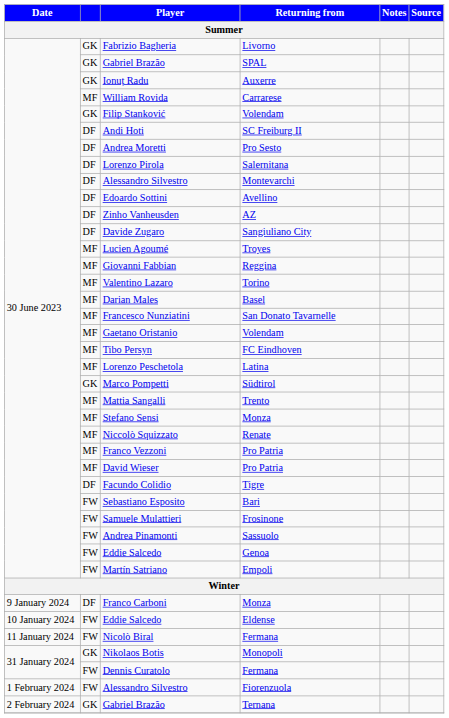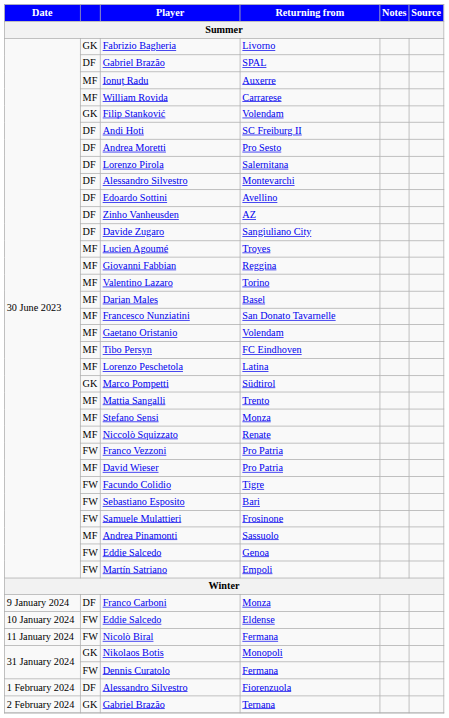 <table class="wikitable sortable" style="font-size:90%;">
 <tr>
 <th style="background:#0000FF; color:white; width:100px;">Date</th>
 <th style="background:#0000FF; color:white; width:20px;"></th>
 <th style="background:#0000FF; color:white; width:190px;">Player</th>
 <th style="background:#0000FF; color:white; width:190px;">Returning from</th>
 <th style="background:#0000FF; color:white; width:20px;" class="unsortable">Notes</th>
 <th style="background:#0000FF; color:white; width:20px;" class="unsortable">Source</th>
 </tr>
 <tr>
 <th colspan=7>Summer</th>
 </tr>
 <tr>
 <td rowspan="32">30 June 2023</td>
 <td>GK</td>
 <td> <a href='#'>Fabrizio Bagheria</a></td>
 <td> <a href='#'>Livorno</a></td>
 <td></td>
 <td></td>
 </tr>
 <tr>
-<td>GK</td>
+<td>DF</td>
 <td> <a href='#'>Gabriel Brazão</a></td>
 <td> <a href='#'>SPAL</a></td>
 <td></td>
 <td></td>
 </tr>
 <tr>
-<td>GK</td>
+<td>MF</td>
 <td> <a href='#'>Ionuț Radu</a></td>
 <td> <a href='#'>Auxerre</a></td>
 <td></td>
 <td></td>
 </tr>
 <tr>
 <td>MF</td>
 <td> <a href='#'>William Rovida</a></td>
 <td> <a href='#'>Carrarese</a></td>
 <td></td>
 <td></td>
 </tr>
 <tr>
 <td>GK</td>
 <td> <a href='#'>Filip Stanković</a></td>
 <td> <a href='#'>Volendam</a></td>
 <td></td>
 <td></td>
 </tr>
 <tr>
 <td>DF</td>
 <td> <a href='#'>Andi Hoti</a></td>
 <td> <a href='#'>SC Freiburg II</a></td>
 <td></td>
 <td></td>
 </tr>
 <tr>
 <td>DF</td>
 <td> <a href='#'>Andrea Moretti</a></td>
 <td> <a href='#'>Pro Sesto</a></td>
 <td></td>
 <td></td>
 </tr>
 <tr>
 <td>DF</td>
 <td> <a href='#'>Lorenzo Pirola</a></td>
 <td> <a href='#'>Salernitana</a></td>
 <td></td>
 <td></td>
 </tr>
 <tr>
 <td>DF</td>
 <td> <a href='#'>Alessandro Silvestro</a></td>
 <td> <a href='#'>Montevarchi</a></td>
 <td></td>
 <td></td>
 </tr>
 <tr>
 <td>DF</td>
 <td> <a href='#'>Edoardo Sottini</a></td>
 <td> <a href='#'>Avellino</a></td>
 <td></td>
 <td></td>
 </tr>
 <tr>
 <td>DF</td>
 <td> <a href='#'>Zinho Vanheusden</a></td>
 <td> <a href='#'>AZ</a></td>
 <td></td>
 <td></td>
 </tr>
 <tr>
 <td>DF</td>
 <td> <a href='#'>Davide Zugaro</a></td>
 <td> <a href='#'>Sangiuliano City</a></td>
 <td></td>
 <td></td>
 </tr>
 <tr>
 <td>MF</td>
 <td> <a href='#'>Lucien Agoumé</a></td>
 <td> <a href='#'>Troyes</a></td>
 <td></td>
 <td></td>
 </tr>
 <tr>
 <td>MF</td>
 <td> <a href='#'>Giovanni Fabbian</a></td>
 <td> <a href='#'>Reggina</a></td>
 <td></td>
 <td></td>
 </tr>
 <tr>
 <td>MF</td>
 <td> <a href='#'>Valentino Lazaro</a></td>
 <td> <a href='#'>Torino</a></td>
 <td></td>
 <td></td>
 </tr>
 <tr>
 <td>MF</td>
 <td> <a href='#'>Darian Males</a></td>
 <td> <a href='#'>Basel</a></td>
 <td></td>
 <td></td>
 </tr>
 <tr>
 <td>MF</td>
 <td> <a href='#'>Francesco Nunziatini</a></td>
 <td> <a href='#'>San Donato Tavarnelle</a></td>
 <td></td>
 <td></td>
 </tr>
 <tr>
 <td>MF</td>
 <td> <a href='#'>Gaetano Oristanio</a></td>
 <td> <a href='#'>Volendam</a></td>
 <td></td>
 <td></td>
 </tr>
 <tr>
 <td>MF</td>
 <td> <a href='#'>Tibo Persyn</a></td>
 <td> <a href='#'>FC Eindhoven</a></td>
 <td></td>
 <td></td>
 </tr>
 <tr>
 <td>MF</td>
 <td> <a href='#'>Lorenzo Peschetola</a></td>
 <td> <a href='#'>Latina</a></td>
 <td></td>
 <td></td>
 </tr>
 <tr>
 <td>GK</td>
 <td> <a href='#'>Marco Pompetti</a></td>
 <td> <a href='#'>Südtirol</a></td>
 <td></td>
 <td></td>
 </tr>
 <tr>
 <td>MF</td>
 <td> <a href='#'>Mattia Sangalli</a></td>
 <td> <a href='#'>Trento</a></td>
 <td></td>
 <td></td>
 </tr>
 <tr>
 <td>MF</td>
 <td> <a href='#'>Stefano Sensi</a></td>
 <td> <a href='#'>Monza</a></td>
 <td></td>
 <td></td>
 </tr>
 <tr>
 <td>MF</td>
 <td> <a href='#'>Niccolò Squizzato</a></td>
 <td> <a href='#'>Renate</a></td>
 <td></td>
 <td></td>
 </tr>
 <tr>
-<td>MF</td>
+<td>FW</td>
 <td> <a href='#'>Franco Vezzoni</a></td>
 <td> <a href='#'>Pro Patria</a></td>
 <td></td>
 <td></td>
 </tr>
 <tr>
 <td>MF</td>
 <td> <a href='#'>David Wieser</a></td>
 <td> <a href='#'>Pro Patria</a></td>
 <td></td>
 <td></td>
 </tr>
 <tr>
-<td>DF</td>
+<td>FW</td>
 <td> <a href='#'>Facundo Colidio</a></td>
 <td> <a href='#'>Tigre</a></td>
 <td></td>
 <td></td>
 </tr>
 <tr>
 <td>FW</td>
 <td> <a href='#'>Sebastiano Esposito</a></td>
 <td> <a href='#'>Bari</a></td>
 <td></td>
 <td></td>
 </tr>
 <tr>
 <td>FW</td>
 <td> <a href='#'>Samuele Mulattieri</a></td>
 <td> <a href='#'>Frosinone</a></td>
 <td></td>
 <td></td>
 </tr>
 <tr>
-<td>FW</td>
+<td>MF</td>
 <td> <a href='#'>Andrea Pinamonti</a></td>
 <td> <a href='#'>Sassuolo</a></td>
 <td></td>
 <td></td>
 </tr>
 <tr>
 <td>FW</td>
 <td> <a href='#'>Eddie Salcedo</a></td>
 <td> <a href='#'>Genoa</a></td>
 <td></td>
 <td></td>
 </tr>
 <tr>
 <td>FW</td>
 <td> <a href='#'>Martín Satriano</a></td>
 <td> <a href='#'>Empoli</a></td>
 <td></td>
 <td></td>
 </tr>
 <tr>
 <th colspan=7>Winter</th>
 </tr>
 <tr>
 <td>9 January 2024</td>
 <td>DF</td>
 <td> <a href='#'>Franco Carboni</a></td>
 <td> <a href='#'>Monza</a></td>
 <td></td>
 <td></td>
 </tr>
 <tr>
 <td>10 January 2024</td>
 <td>FW</td>
 <td> <a href='#'>Eddie Salcedo</a></td>
 <td> <a href='#'>Eldense</a></td>
 <td></td>
 <td></td>
 </tr>
 <tr>
 <td>11 January 2024</td>
 <td>FW</td>
 <td> <a href='#'>Nicolò Biral</a></td>
 <td> <a href='#'>Fermana</a></td>
 <td></td>
 <td></td>
 </tr>
 <tr>
 <td rowspan="2">31 January 2024</td>
 <td>GK</td>
 <td> <a href='#'>Nikolaos Botis</a></td>
 <td> <a href='#'>Monopoli</a></td>
 <td></td>
 <td></td>
 </tr>
 <tr>
 <td>FW</td>
 <td> <a href='#'>Dennis Curatolo</a></td>
 <td> <a href='#'>Fermana</a></td>
 <td></td>
 <td></td>
 </tr>
 <tr>
 <td>1 February 2024</td>
-<td>FW</td>
+<td>DF</td>
 <td> <a href='#'>Alessandro Silvestro</a></td>
 <td> <a href='#'>Fiorenzuola</a></td>
 <td></td>
 <td></td>
 </tr>
 <tr>
 <td>2 February 2024</td>
 <td>GK</td>
 <td> <a href='#'>Gabriel Brazão</a></td>
 <td> <a href='#'>Ternana</a></td>
 <td></td>
 <td></td>
 </tr>
 <tr>
 </tr>
 </table>
